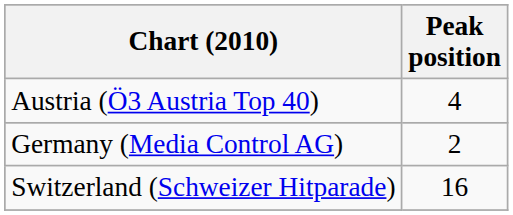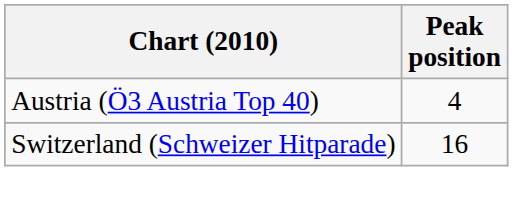 <table class="wikitable sortable">
 <tr>
 <th>Chart (2010)</th>
 <th>Peak<br>position</th>
 </tr>
 <tr>
 <td>Austria (<a href='#'>Ö3 Austria Top 40</a>)</td>
 <td align="center">4</td>
 </tr>
 <tr>
-<td>Germany (<a href='#'>Media Control AG</a>)</td>
-<td align="center">2</td>
-</tr>
-<tr>
 <td>Switzerland (<a href='#'>Schweizer Hitparade</a>)</td>
 <td align="center">16</td>
 </tr>
 </table>
